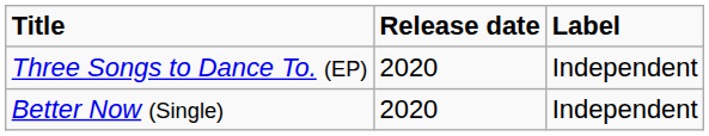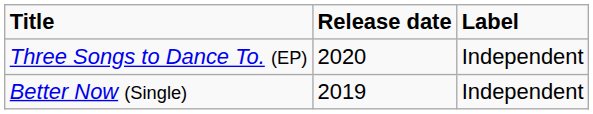 <table class="wikitable">
 <tr>
 <td><strong>Title</strong></td>
 <td><strong>Release date</strong></td>
 <td><strong>Label</strong></td>
 </tr>
 <tr>
 <td><em><a href='#'>Three Songs to Dance To.</a></em> <small>(EP)</small></td>
 <td>2020</td>
 <td>Independent</td>
 </tr>
 <tr>
 <td><em><a href='#'>Better Now</a></em> <small>(Single)</small></td>
-<td>2020</td>
+<td>2019</td>
 <td>Independent</td>
 </tr>
 </table>
